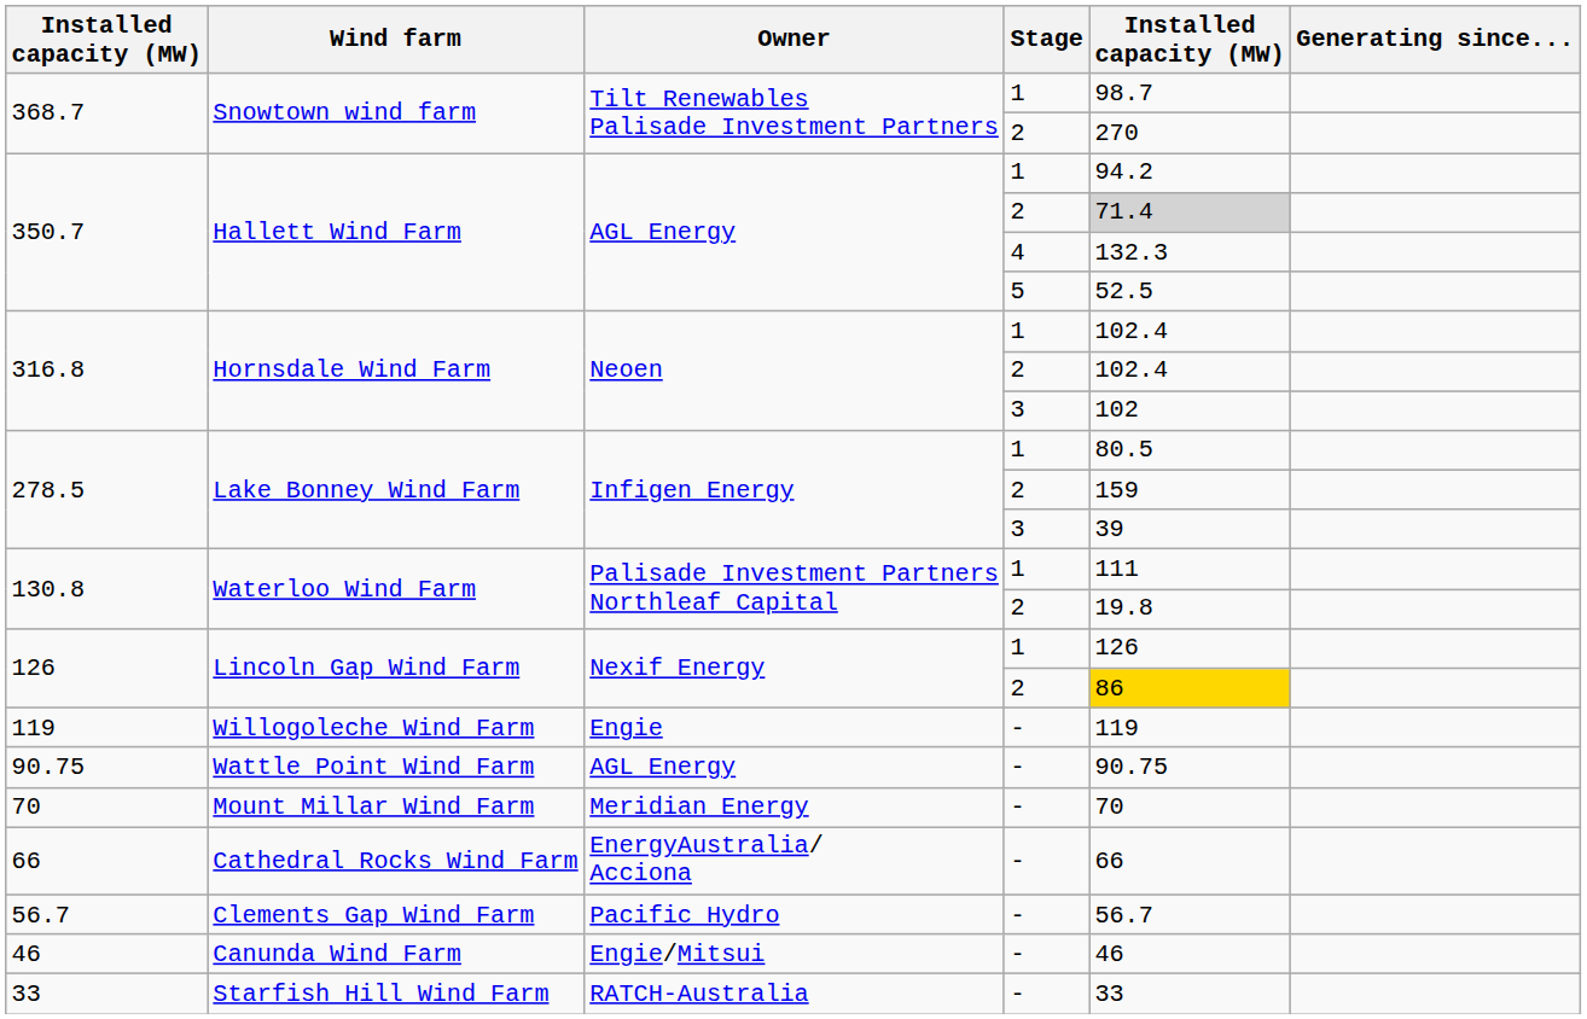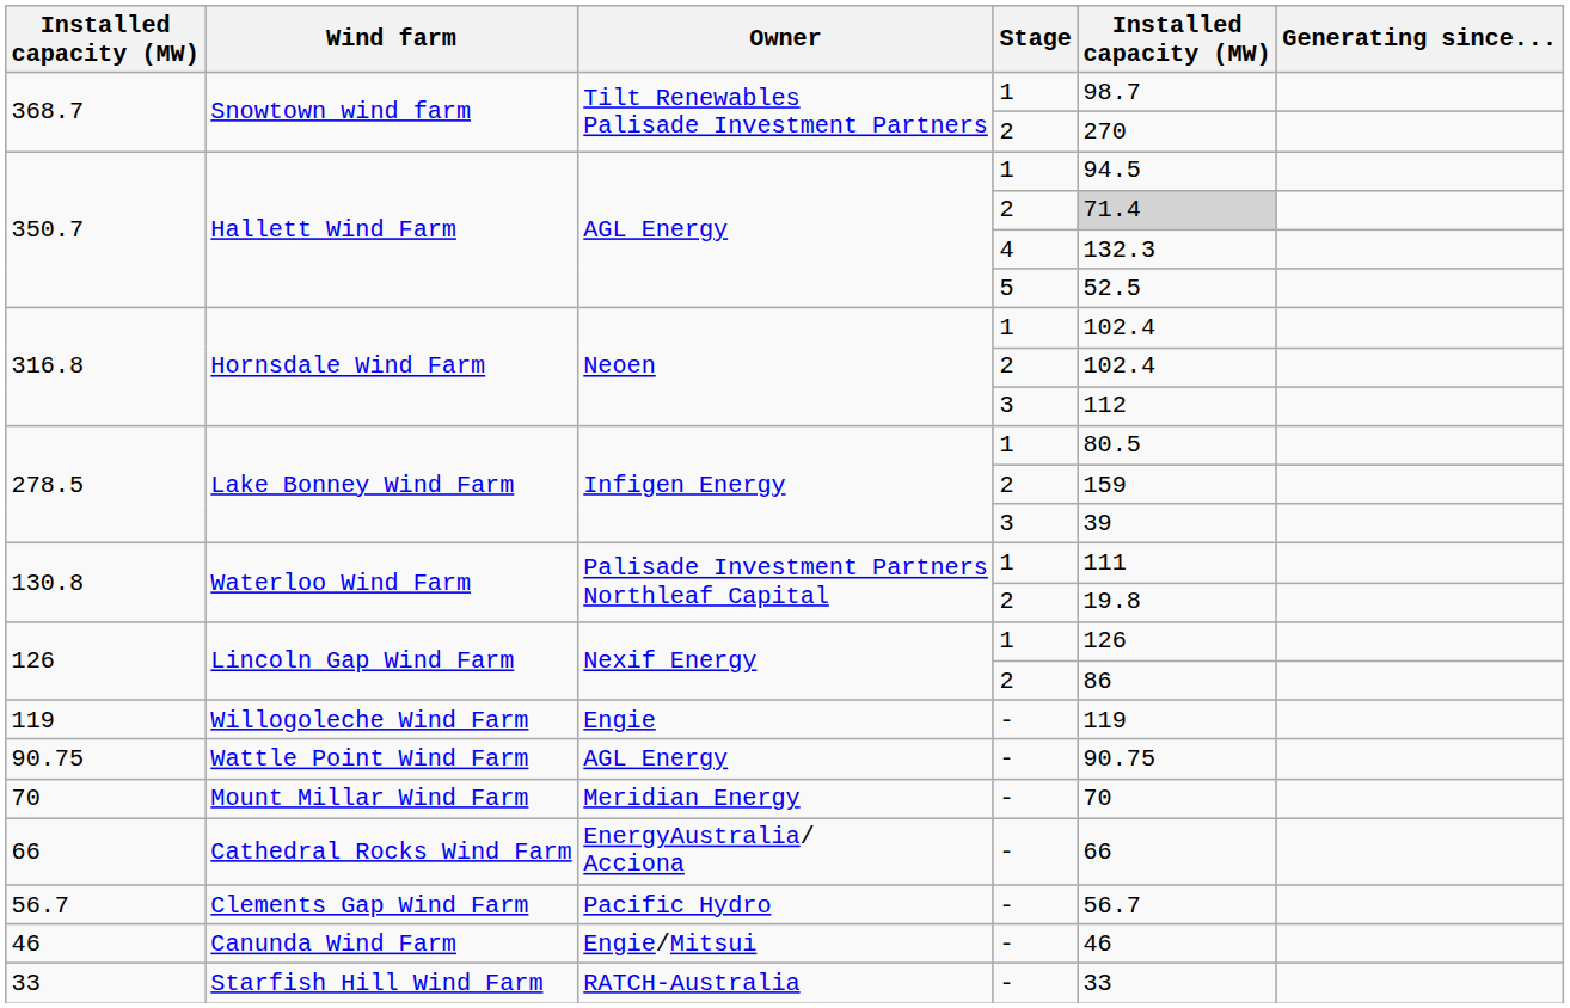 <table class="wikitable sortable">
 <tr>
 <th>Installed <br> capacity (MW)</th>
 <th>Wind farm</th>
 <th>Owner</th>
 <th>Stage</th>
 <th>Installed <br> capacity (MW)</th>
 <th>Generating since...</th>
 </tr>
 <tr>
 <td rowspan="2">368.7</td>
 <td rowspan="2"><a href='#'>Snowtown wind farm</a></td>
 <td rowspan="2"><a href='#'>Tilt Renewables</a><br><a href='#'>Palisade Investment Partners</a></td>
 <td>1</td>
 <td>98.7</td>
 <td></td>
 </tr>
 <tr>
 <td>2</td>
 <td>270</td>
 <td></td>
 </tr>
 <tr>
 <td rowspan="4">350.7</td>
 <td rowspan="4"><a href='#'>Hallett Wind Farm</a></td>
 <td rowspan="4"><a href='#'>AGL Energy</a></td>
 <td>1</td>
-<td>94.2</td>
+<td>94.5</td>
 <td></td>
 </tr>
 <tr>
 <td>2</td>
 <td style="background: lightgrey;">71.4</td>
 <td></td>
 </tr>
 <tr>
 <td>4</td>
 <td>132.3</td>
 <td></td>
 </tr>
 <tr>
 <td>5</td>
 <td>52.5</td>
 <td></td>
 </tr>
 <tr>
 <td rowspan="3">316.8</td>
 <td rowspan="3"><a href='#'>Hornsdale Wind Farm</a></td>
 <td rowspan="3"><a href='#'>Neoen</a></td>
 <td>1</td>
 <td>102.4</td>
 <td></td>
 </tr>
 <tr>
 <td>2</td>
 <td>102.4</td>
 <td></td>
 </tr>
 <tr>
 <td>3</td>
-<td>102</td>
+<td>112</td>
 <td></td>
 </tr>
 <tr>
 <td rowspan="3">278.5</td>
 <td rowspan="3"><a href='#'>Lake Bonney Wind Farm</a></td>
 <td rowspan="3"><a href='#'>Infigen Energy</a></td>
 <td>1</td>
 <td>80.5</td>
 <td></td>
 </tr>
 <tr>
 <td>2</td>
 <td>159</td>
 <td></td>
 </tr>
 <tr>
 <td>3</td>
 <td>39</td>
 <td></td>
 </tr>
 <tr>
 <td rowspan="2">130.8</td>
 <td rowspan="2"><a href='#'>Waterloo Wind Farm</a></td>
 <td rowspan="2"><a href='#'>Palisade Investment Partners</a><br><a href='#'>Northleaf Capital</a></td>
 <td>1</td>
 <td>111</td>
 <td></td>
 </tr>
 <tr>
 <td>2</td>
 <td>19.8</td>
 <td></td>
 </tr>
 <tr>
 <td rowspan="2">126</td>
 <td rowspan="2"><a href='#'>Lincoln Gap Wind Farm</a></td>
 <td rowspan="2"><a href='#'>Nexif Energy</a></td>
 <td>1</td>
 <td>126</td>
 <td></td>
 </tr>
 <tr>
 <td>2</td>
-<td style="background: gold;">86</td>
+<td>86</td>
 <td></td>
 </tr>
 <tr>
 <td>119</td>
 <td><a href='#'>Willogoleche Wind Farm</a></td>
 <td><a href='#'>Engie</a></td>
 <td>-</td>
 <td>119</td>
 <td></td>
 </tr>
 <tr>
 <td>90.75</td>
 <td><a href='#'>Wattle Point Wind Farm</a></td>
 <td><a href='#'>AGL Energy</a></td>
 <td>-</td>
 <td>90.75</td>
 <td></td>
 </tr>
 <tr>
 <td>70</td>
 <td><a href='#'>Mount Millar Wind Farm</a></td>
 <td><a href='#'>Meridian Energy</a></td>
 <td>-</td>
 <td>70</td>
 <td></td>
 </tr>
 <tr>
 <td>66</td>
 <td><a href='#'>Cathedral Rocks Wind Farm</a></td>
 <td><a href='#'>EnergyAustralia</a>/<br><a href='#'>Acciona</a></td>
 <td>-</td>
 <td>66</td>
 <td></td>
 </tr>
 <tr>
 <td>56.7</td>
 <td><a href='#'>Clements Gap Wind Farm</a></td>
 <td><a href='#'>Pacific Hydro</a></td>
 <td>-</td>
 <td>56.7</td>
 <td></td>
 </tr>
 <tr>
 <td>46</td>
 <td><a href='#'>Canunda Wind Farm</a></td>
 <td><a href='#'>Engie</a>/<a href='#'>Mitsui</a></td>
 <td>-</td>
 <td>46</td>
 <td></td>
 </tr>
 <tr>
 <td>33</td>
 <td><a href='#'>Starfish Hill Wind Farm</a></td>
 <td><a href='#'>RATCH-Australia</a></td>
 <td>-</td>
 <td>33</td>
 <td></td>
 </tr>
 </table>
